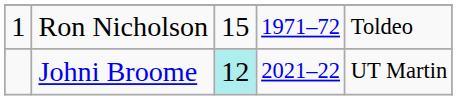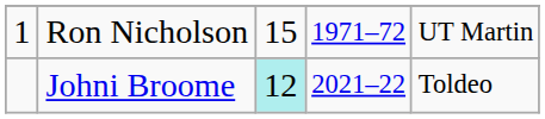 <table class="wikitable">
 <tr>
 </tr>
 <tr>
 <td>1</td>
 <td>Ron Nicholson</td>
 <td>15</td>
 <td style="font-size:80%;"><a href='#'>1971–72</a></td>
-<td style="font-size:80%;">Toldeo</td>
+<td style="font-size:80%;">UT Martin</td>
 </tr>
 <tr>
 <td></td>
 <td><a href='#'>Johni Broome</a></td>
 <td style="background: paleturquoise;">12</td>
 <td style="font-size:80%;"><a href='#'>2021–22</a></td>
-<td style="font-size:80%;">UT Martin</td>
+<td style="font-size:80%;">Toldeo</td>
 </tr>
 </table>
